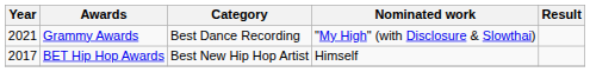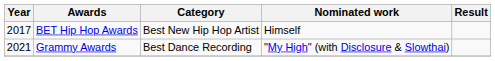 <table class="wikitable">
 <tr>
 <th scope="col">Year</th>
 <th scope="col">Awards</th>
 <th>Category</th>
 <th scope="col">Nominated work</th>
 <th scope="col">Result</th>
 </tr>
 <tr>
+<td>2017</td>
+<td><a href='#'>BET Hip Hop Awards</a></td>
+<td>Best New Hip Hop Artist</td>
+<td>Himself</td>
+<td></td>
+</tr>
+<tr>
 <td>2021</td>
 <td><a href='#'>Grammy Awards</a></td>
 <td>Best Dance Recording</td>
 <td>"<a href='#'>My High</a>" (with <a href='#'>Disclosure</a> & <a href='#'>Slowthai</a>)</td>
 <td></td>
 </tr>
 <tr>
-<td>2017</td>
-<td><a href='#'>BET Hip Hop Awards</a></td>
-<td>Best New Hip Hop Artist</td>
-<td>Himself</td>
-<td></td>
-</tr>
-<tr>
 </tr>
 </table>
